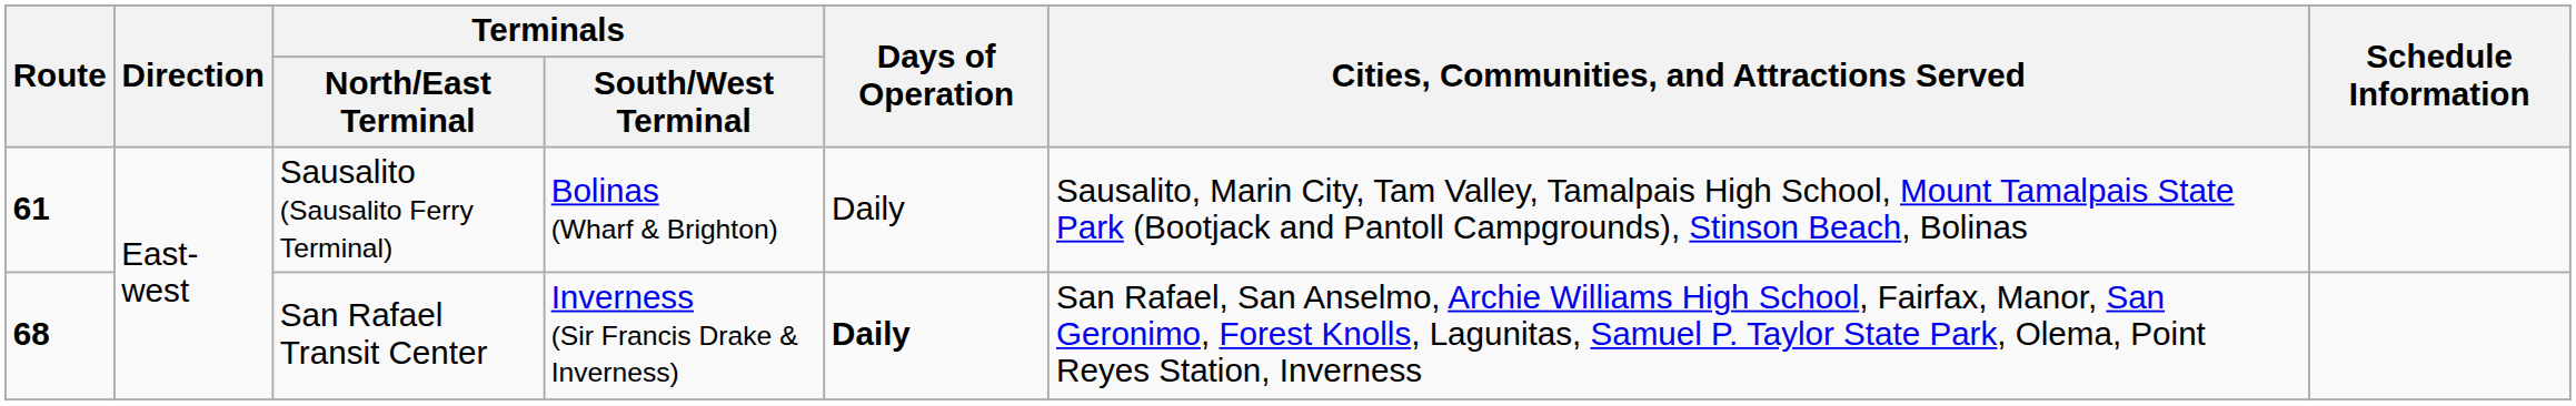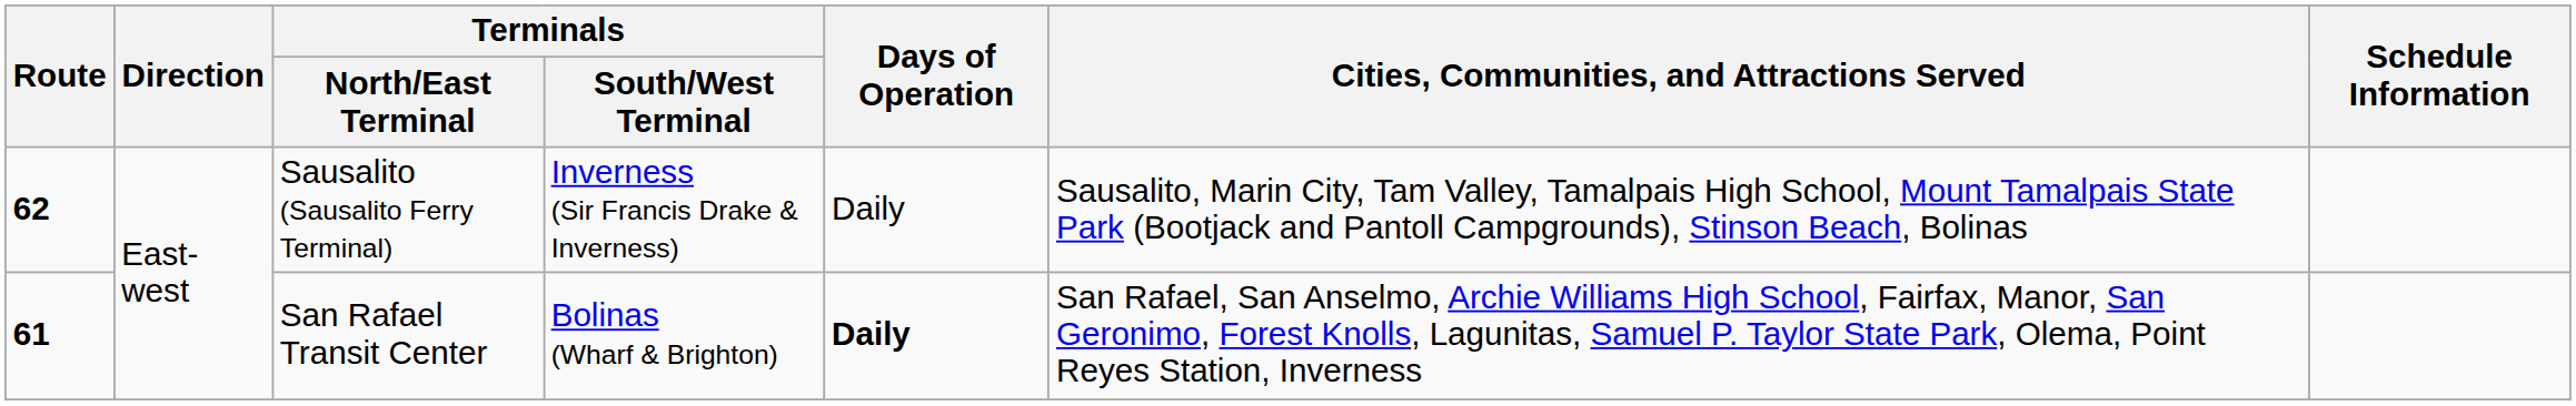 <table class="wikitable">
 <tr>
 <th rowspan="2">Route</th>
 <th rowspan="2">Direction</th>
 <th colspan="2">Terminals</th>
 <th rowspan="2">Days of Operation</th>
 <th rowspan="2">Cities, Communities, and Attractions Served</th>
 <th rowspan="2">Schedule Information</th>
 </tr>
 <tr>
 <th>North/East Terminal</th>
 <th>South/West Terminal</th>
 </tr>
 <tr>
-<td><strong>61</strong></td>
+<td><strong>62</strong></td>
 <td rowspan="2">East-west</td>
 <td>Sausalito<br><small>(Sausalito Ferry Terminal)</small></td>
-<td><a href='#'>Bolinas</a><br><small>(Wharf & Brighton)</small></td>
+<td><a href='#'>Inverness</a><br><small>(Sir Francis Drake & Inverness)</small></td>
 <td>Daily</td>
 <td>Sausalito, Marin City, Tam Valley, Tamalpais High School, <a href='#'>Mount Tamalpais State Park</a> (Bootjack and Pantoll Campgrounds), <a href='#'>Stinson Beach</a>, Bolinas</td>
 <td></td>
 </tr>
 <tr>
-<td><strong>68</strong></td>
+<td><strong>61</strong></td>
 <td>San Rafael Transit Center</td>
-<td><a href='#'>Inverness</a><br><small>(Sir Francis Drake & Inverness)</small></td>
+<td><a href='#'>Bolinas</a><br><small>(Wharf & Brighton)</small></td>
 <td><strong>Daily</strong></td>
 <td>San Rafael, San Anselmo, <a href='#'>Archie Williams High School</a>, Fairfax, Manor, <a href='#'>San Geronimo</a>, <a href='#'>Forest Knolls</a>, Lagunitas, <a href='#'>Samuel P. Taylor State Park</a>, Olema, Point Reyes Station, Inverness</td>
 <td></td>
 </tr>
 </table>
